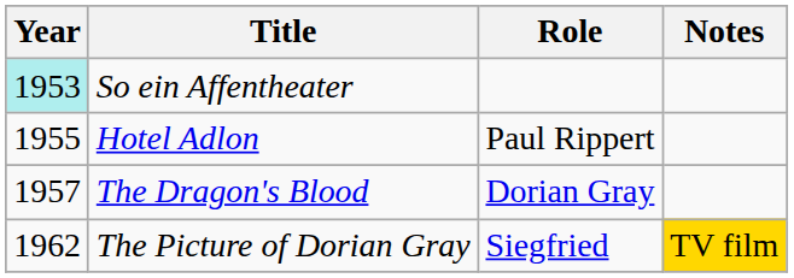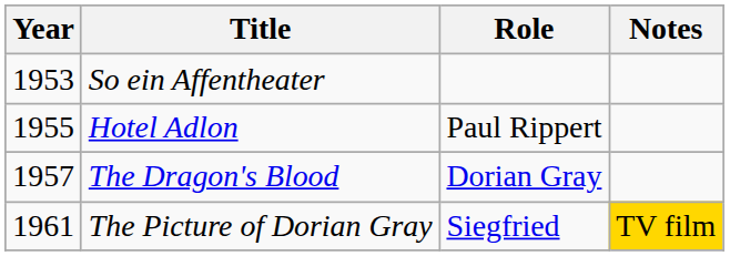 <table class="wikitable">
 <tr>
 <th>Year</th>
 <th>Title</th>
 <th>Role</th>
 <th>Notes</th>
 </tr>
 <tr>
-<td style="background: paleturquoise;">1953</td>
+<td>1953</td>
 <td><em>So ein Affentheater</em></td>
 <td></td>
 <td></td>
 </tr>
 <tr>
 <td>1955</td>
 <td><em><a href='#'>Hotel Adlon</a></em></td>
 <td>Paul Rippert</td>
 <td></td>
 </tr>
 <tr>
 <td>1957</td>
 <td><em><a href='#'>The Dragon's Blood</a></em></td>
 <td><a href='#'>Dorian Gray</a></td>
 <td></td>
 </tr>
 <tr>
-<td>1962</td>
+<td>1961</td>
 <td><em>The Picture of Dorian Gray</em></td>
 <td><a href='#'>Siegfried</a></td>
 <td style="background: gold;">TV film</td>
 </tr>
 </table>
